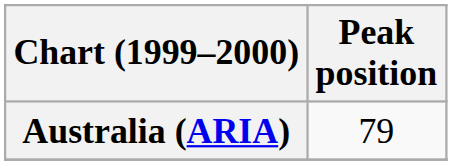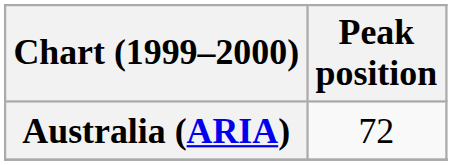 <table class="wikitable sortable plainrowheaders">
 <tr>
 <th>Chart (1999–2000)</th>
 <th>Peak<br>position</th>
 </tr>
 <tr>
 <th scope="row">Australia (<a href='#'>ARIA</a>)</th>
-<td align="center">79</td>
+<td align="center">72</td>
 </tr>
 <tr>
 </tr>
 <tr>
 </tr>
 </table>
